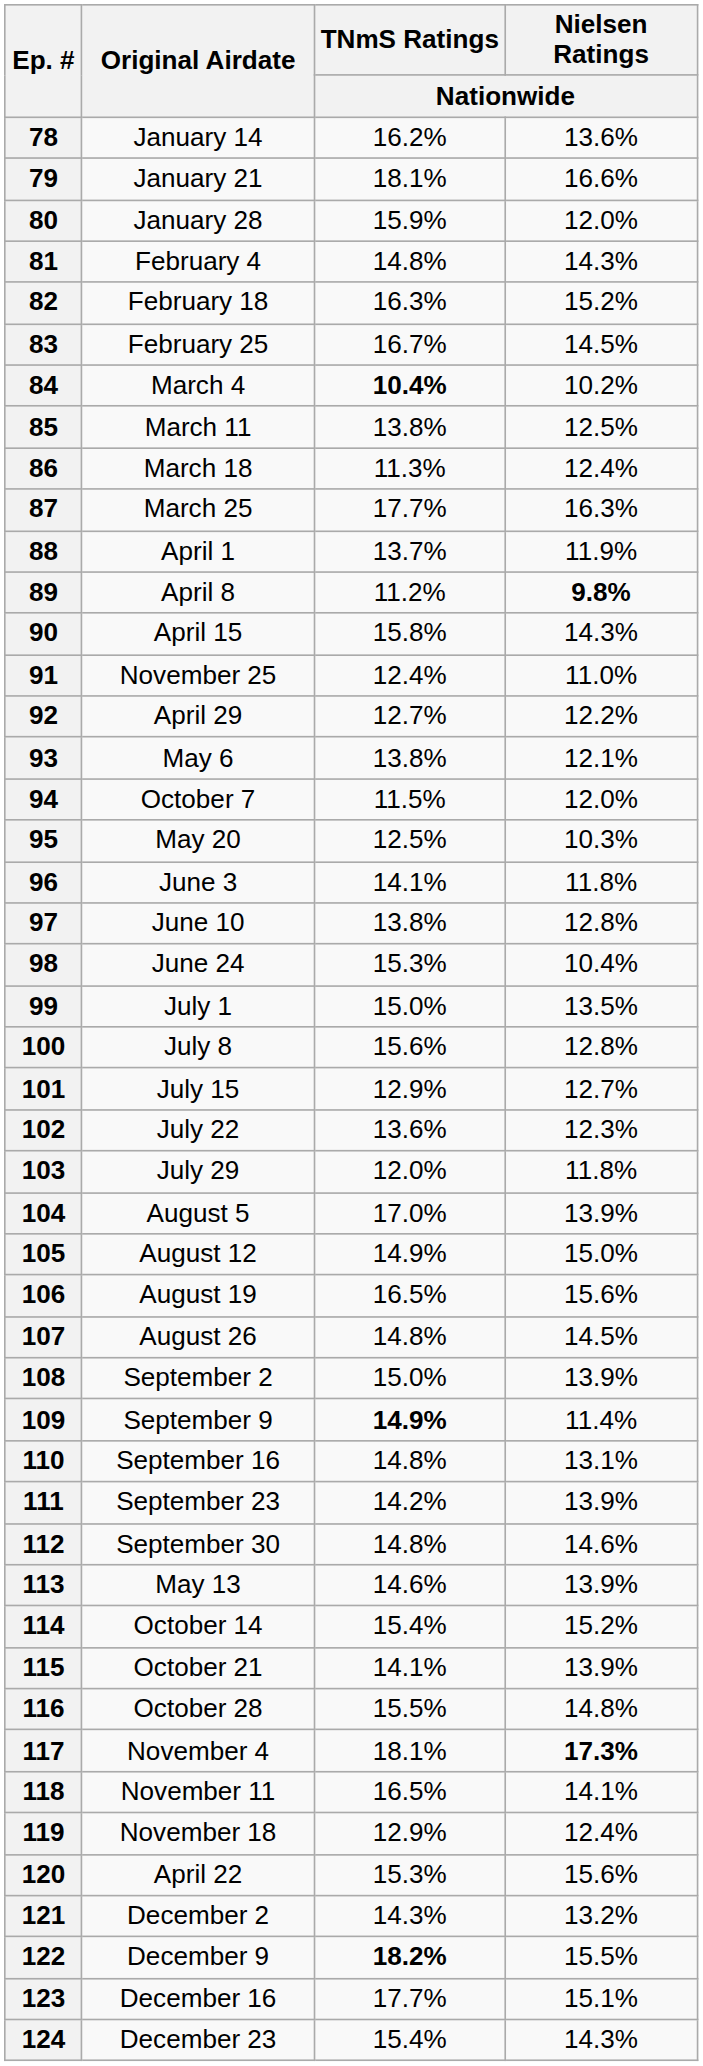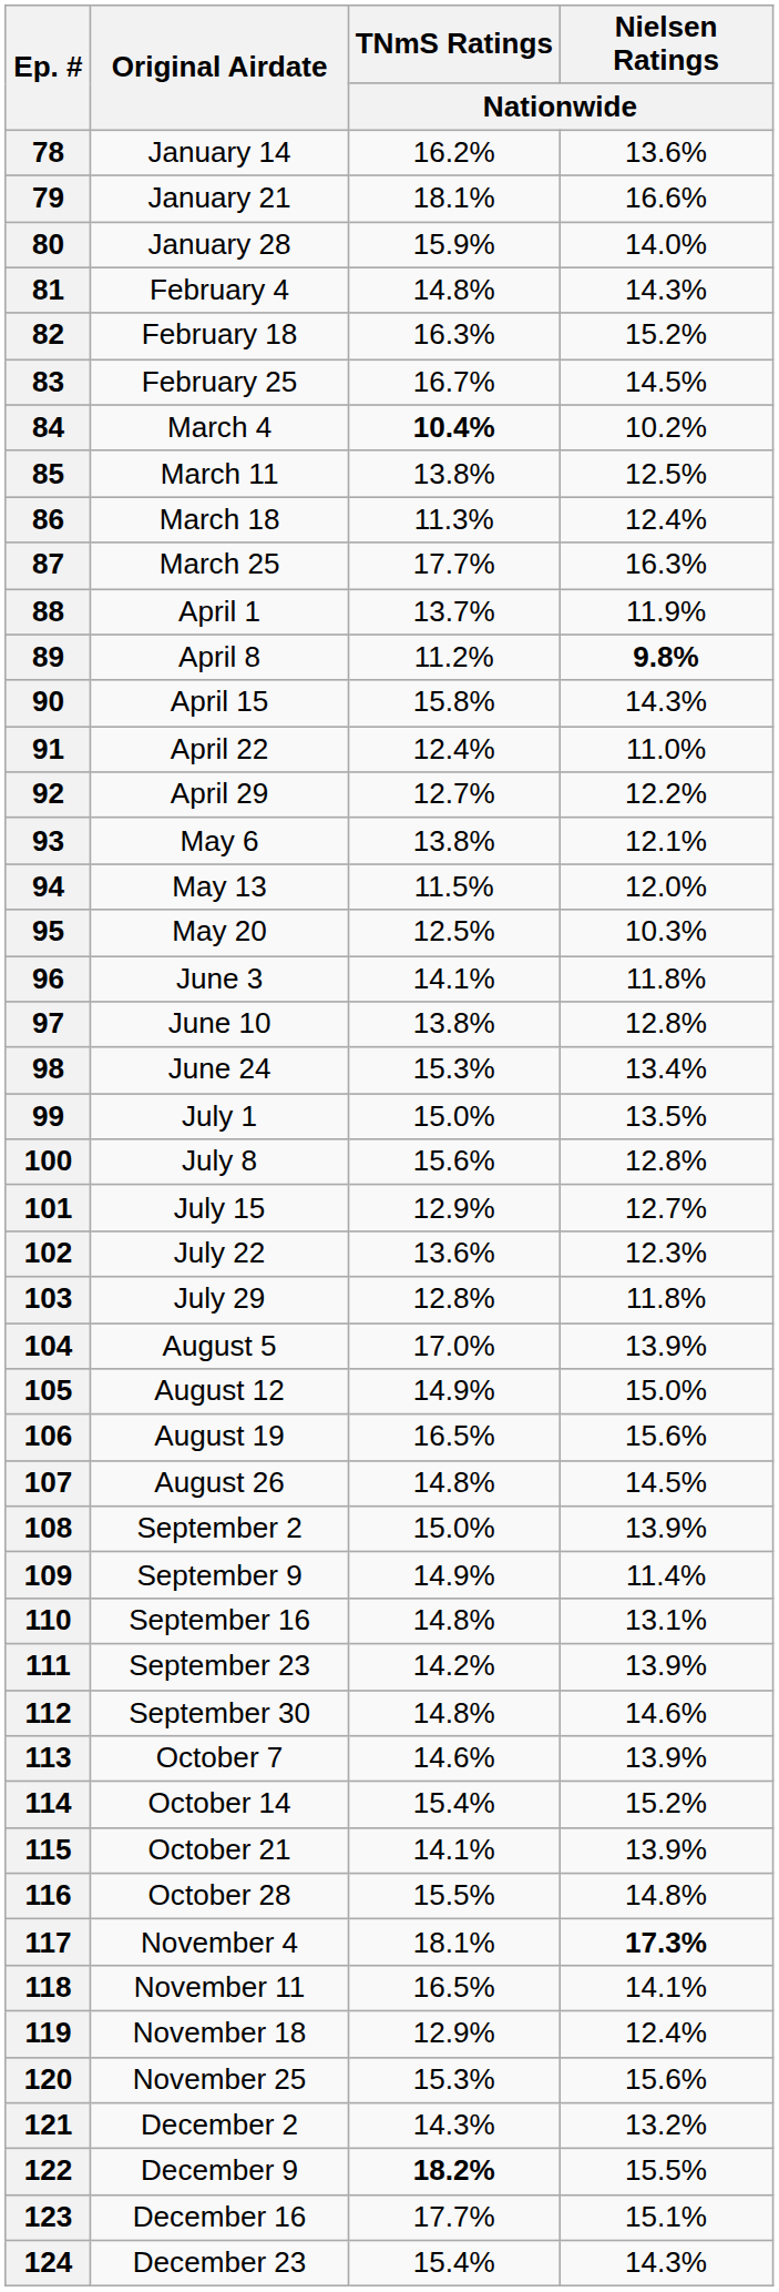 <table class="wikitable" style="text-align:center;">
 <tr>
 <th rowspan="2" style="width:40px;">Ep. #</th>
 <th rowspan="2" style="width:135px;">Original Airdate</th>
 <th width=110><strong>TNmS Ratings</strong></th>
 <th width=110><strong>Nielsen Ratings</strong></th>
 </tr>
 <tr>
 <th colspan="2"><strong>Nationwide</strong></th>
 </tr>
 <tr>
 <th>78</th>
 <td>January 14</td>
 <td>16.2%</td>
 <td>13.6%</td>
 </tr>
 <tr>
 <th>79</th>
 <td>January 21</td>
 <td>18.1%</td>
 <td>16.6%</td>
 </tr>
 <tr>
 <th>80</th>
 <td>January 28</td>
 <td>15.9%</td>
-<td>12.0%</td>
+<td>14.0%</td>
 </tr>
 <tr>
 <th>81</th>
 <td>February 4</td>
 <td>14.8%</td>
 <td>14.3%</td>
 </tr>
 <tr>
 <th>82</th>
 <td>February 18</td>
 <td>16.3%</td>
 <td>15.2%</td>
 </tr>
 <tr>
 <th>83</th>
 <td>February 25</td>
 <td>16.7%</td>
 <td>14.5%</td>
 </tr>
 <tr>
 <th>84</th>
 <td>March 4</td>
 <td><span><strong>10.4%</strong></span></td>
 <td>10.2%</td>
 </tr>
 <tr>
 <th>85</th>
 <td>March 11</td>
 <td>13.8%</td>
 <td>12.5%</td>
 </tr>
 <tr>
 <th>86</th>
 <td>March 18</td>
 <td>11.3%</td>
 <td>12.4%</td>
 </tr>
 <tr>
 <th>87</th>
 <td>March 25</td>
 <td>17.7%</td>
 <td>16.3%</td>
 </tr>
 <tr>
 <th>88</th>
 <td>April 1</td>
 <td>13.7%</td>
 <td>11.9%</td>
 </tr>
 <tr>
 <th>89</th>
 <td>April 8</td>
 <td>11.2%</td>
 <td><span><strong>9.8%</strong></span></td>
 </tr>
 <tr>
 <th>90</th>
 <td>April 15</td>
 <td>15.8%</td>
 <td>14.3%</td>
 </tr>
 <tr>
 <th>91</th>
-<td>November 25</td>
+<td>April 22</td>
 <td>12.4%</td>
 <td>11.0%</td>
 </tr>
 <tr>
 <th>92</th>
 <td>April 29</td>
 <td>12.7%</td>
 <td>12.2%</td>
 </tr>
 <tr>
 <th>93</th>
 <td>May 6</td>
 <td>13.8%</td>
 <td>12.1%</td>
 </tr>
 <tr>
 <th>94</th>
-<td>October 7</td>
+<td>May 13</td>
 <td>11.5%</td>
 <td>12.0%</td>
 </tr>
 <tr>
 <th>95</th>
 <td>May 20</td>
 <td>12.5%</td>
 <td>10.3%</td>
 </tr>
 <tr>
 <th>96</th>
 <td>June 3</td>
 <td>14.1%</td>
 <td>11.8%</td>
 </tr>
 <tr>
 <th>97</th>
 <td>June 10</td>
 <td>13.8%</td>
 <td>12.8%</td>
 </tr>
 <tr>
 <th>98</th>
 <td>June 24</td>
 <td>15.3%</td>
-<td>10.4%</td>
+<td>13.4%</td>
 </tr>
 <tr>
 <th>99</th>
 <td>July 1</td>
 <td>15.0%</td>
 <td>13.5%</td>
 </tr>
 <tr>
 <th>100</th>
 <td>July 8</td>
 <td>15.6%</td>
 <td>12.8%</td>
 </tr>
 <tr>
 <th>101</th>
 <td>July 15</td>
 <td>12.9%</td>
 <td>12.7%</td>
 </tr>
 <tr>
 <th>102</th>
 <td>July 22</td>
 <td>13.6%</td>
 <td>12.3%</td>
 </tr>
 <tr>
 <th>103</th>
 <td>July 29</td>
-<td>12.0%</td>
+<td>12.8%</td>
 <td>11.8%</td>
 </tr>
 <tr>
 <th>104</th>
 <td>August 5</td>
 <td>17.0%</td>
 <td>13.9%</td>
 </tr>
 <tr>
 <th>105</th>
 <td>August 12</td>
 <td>14.9%</td>
 <td>15.0%</td>
 </tr>
 <tr>
 <th>106</th>
 <td>August 19</td>
 <td>16.5%</td>
 <td>15.6%</td>
 </tr>
 <tr>
 <th>107</th>
 <td>August 26</td>
 <td>14.8%</td>
 <td>14.5%</td>
 </tr>
 <tr>
 <th>108</th>
 <td>September 2</td>
 <td>15.0%</td>
 <td>13.9%</td>
 </tr>
 <tr>
 <th>109</th>
 <td>September 9</td>
-<td><strong>14.9%</strong></td>
+<td>14.9%</td>
 <td>11.4%</td>
 </tr>
 <tr>
 <th>110</th>
 <td>September 16</td>
 <td>14.8%</td>
 <td>13.1%</td>
 </tr>
 <tr>
 <th>111</th>
 <td>September 23</td>
 <td>14.2%</td>
 <td>13.9%</td>
 </tr>
 <tr>
 <th>112</th>
 <td>September 30</td>
 <td>14.8%</td>
 <td>14.6%</td>
 </tr>
 <tr>
 <th>113</th>
-<td>May 13</td>
+<td>October 7</td>
 <td>14.6%</td>
 <td>13.9%</td>
 </tr>
 <tr>
 <th>114</th>
 <td>October 14</td>
 <td>15.4%</td>
 <td>15.2%</td>
 </tr>
 <tr>
 <th>115</th>
 <td>October 21</td>
 <td>14.1%</td>
 <td>13.9%</td>
 </tr>
 <tr>
 <th>116</th>
 <td>October 28</td>
 <td>15.5%</td>
 <td>14.8%</td>
 </tr>
 <tr>
 <th>117</th>
 <td>November 4</td>
 <td>18.1%</td>
 <td><span><strong>17.3%</strong></span></td>
 </tr>
 <tr>
 <th>118</th>
 <td>November 11</td>
 <td>16.5%</td>
 <td>14.1%</td>
 </tr>
 <tr>
 <th>119</th>
 <td>November 18</td>
 <td>12.9%</td>
 <td>12.4%</td>
 </tr>
 <tr>
 <th>120</th>
-<td>April 22</td>
+<td>November 25</td>
 <td>15.3%</td>
 <td>15.6%</td>
 </tr>
 <tr>
 <th>121</th>
 <td>December 2</td>
 <td>14.3%</td>
 <td>13.2%</td>
 </tr>
 <tr>
 <th>122</th>
 <td>December 9</td>
 <td><span><strong>18.2%</strong></span></td>
 <td>15.5%</td>
 </tr>
 <tr>
 <th>123</th>
 <td>December 16</td>
 <td>17.7%</td>
 <td>15.1%</td>
 </tr>
 <tr>
 <th>124</th>
 <td>December 23</td>
 <td>15.4%</td>
 <td>14.3%</td>
 </tr>
 </table>
